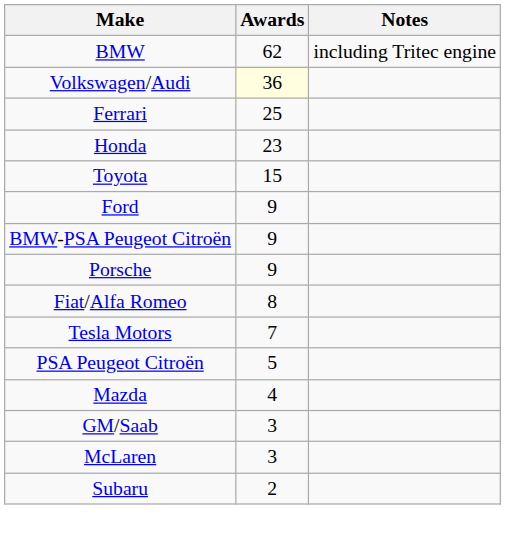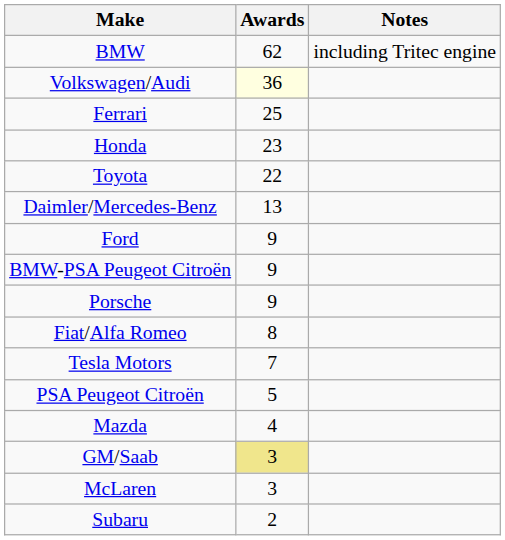 <table class="wikitable" style="text-align:center;">
 <tr>
 <th><strong>Make</strong></th>
 <th><strong>Awards</strong></th>
 <th><strong>Notes</strong></th>
 </tr>
 <tr>
 <td><a href='#'>BMW</a></td>
 <td>62</td>
 <td>including Tritec engine</td>
 </tr>
 <tr>
 <td><a href='#'>Volkswagen</a>/<a href='#'>Audi</a></td>
 <td style="background: lightyellow;">36</td>
 <td></td>
 </tr>
 <tr>
 <td><a href='#'>Ferrari</a></td>
 <td>25</td>
 <td></td>
 </tr>
 <tr>
 <td><a href='#'>Honda</a></td>
 <td>23</td>
 <td></td>
 </tr>
 <tr>
 <td><a href='#'>Toyota</a></td>
-<td>15</td>
+<td>22</td>
+<td></td>
+</tr>
+<tr>
+<td><a href='#'>Daimler</a>/<a href='#'>Mercedes-Benz</a></td>
+<td>13</td>
 <td></td>
 </tr>
 <tr>
 <td><a href='#'>Ford</a></td>
 <td>9</td>
 <td></td>
 </tr>
 <tr>
 <td><a href='#'>BMW</a>-<a href='#'>PSA Peugeot Citroën</a></td>
 <td>9</td>
 <td></td>
 </tr>
 <tr>
 <td><a href='#'>Porsche</a></td>
 <td>9</td>
 <td></td>
 </tr>
 <tr>
 <td><a href='#'>Fiat</a>/<a href='#'>Alfa Romeo</a></td>
 <td>8</td>
 <td></td>
 </tr>
 <tr>
 <td><a href='#'>Tesla Motors</a></td>
 <td>7</td>
 <td></td>
 </tr>
 <tr>
 <td><a href='#'>PSA Peugeot Citroën</a></td>
 <td>5</td>
 <td></td>
 </tr>
 <tr>
 <td><a href='#'>Mazda</a></td>
 <td>4</td>
 <td></td>
 </tr>
 <tr>
 <td><a href='#'>GM</a>/<a href='#'>Saab</a></td>
-<td>3</td>
+<td style="background: khaki;">3</td>
 <td></td>
 </tr>
 <tr>
 <td><a href='#'>McLaren</a></td>
 <td>3</td>
 <td></td>
 </tr>
 <tr>
 <td><a href='#'>Subaru</a></td>
 <td>2</td>
 <td></td>
 </tr>
 </table>
